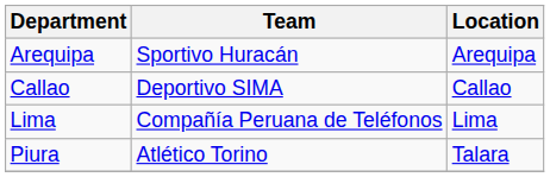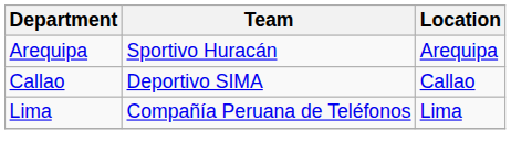 <table class="wikitable">
 <tr>
 <th>Department</th>
 <th>Team</th>
 <th>Location</th>
 </tr>
 <tr>
 <td><a href='#'>Arequipa</a></td>
 <td><a href='#'>Sportivo Huracán</a></td>
 <td><a href='#'>Arequipa</a></td>
 </tr>
 <tr>
 <td><a href='#'>Callao</a></td>
 <td><a href='#'>Deportivo SIMA</a></td>
 <td><a href='#'>Callao</a></td>
 </tr>
 <tr>
 <td><a href='#'>Lima</a></td>
 <td><a href='#'>Compañía Peruana de Teléfonos</a></td>
 <td><a href='#'>Lima</a></td>
 </tr>
 <tr>
-<td><a href='#'>Piura</a></td>
-<td><a href='#'>Atlético Torino</a></td>
-<td><a href='#'>Talara</a></td>
-</tr>
-<tr>
 </tr>
 </table>
